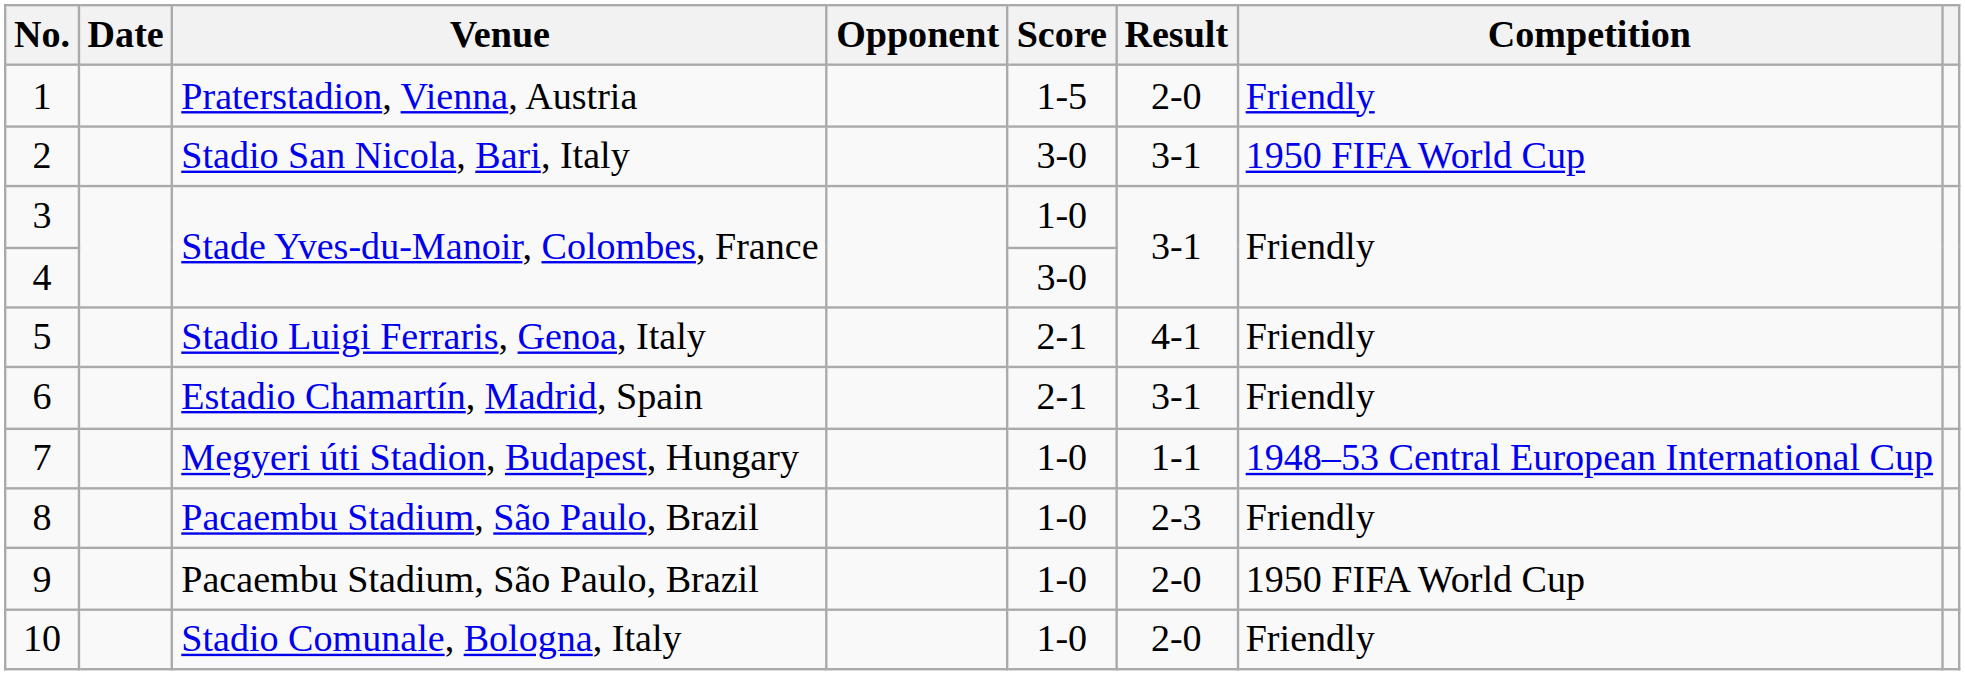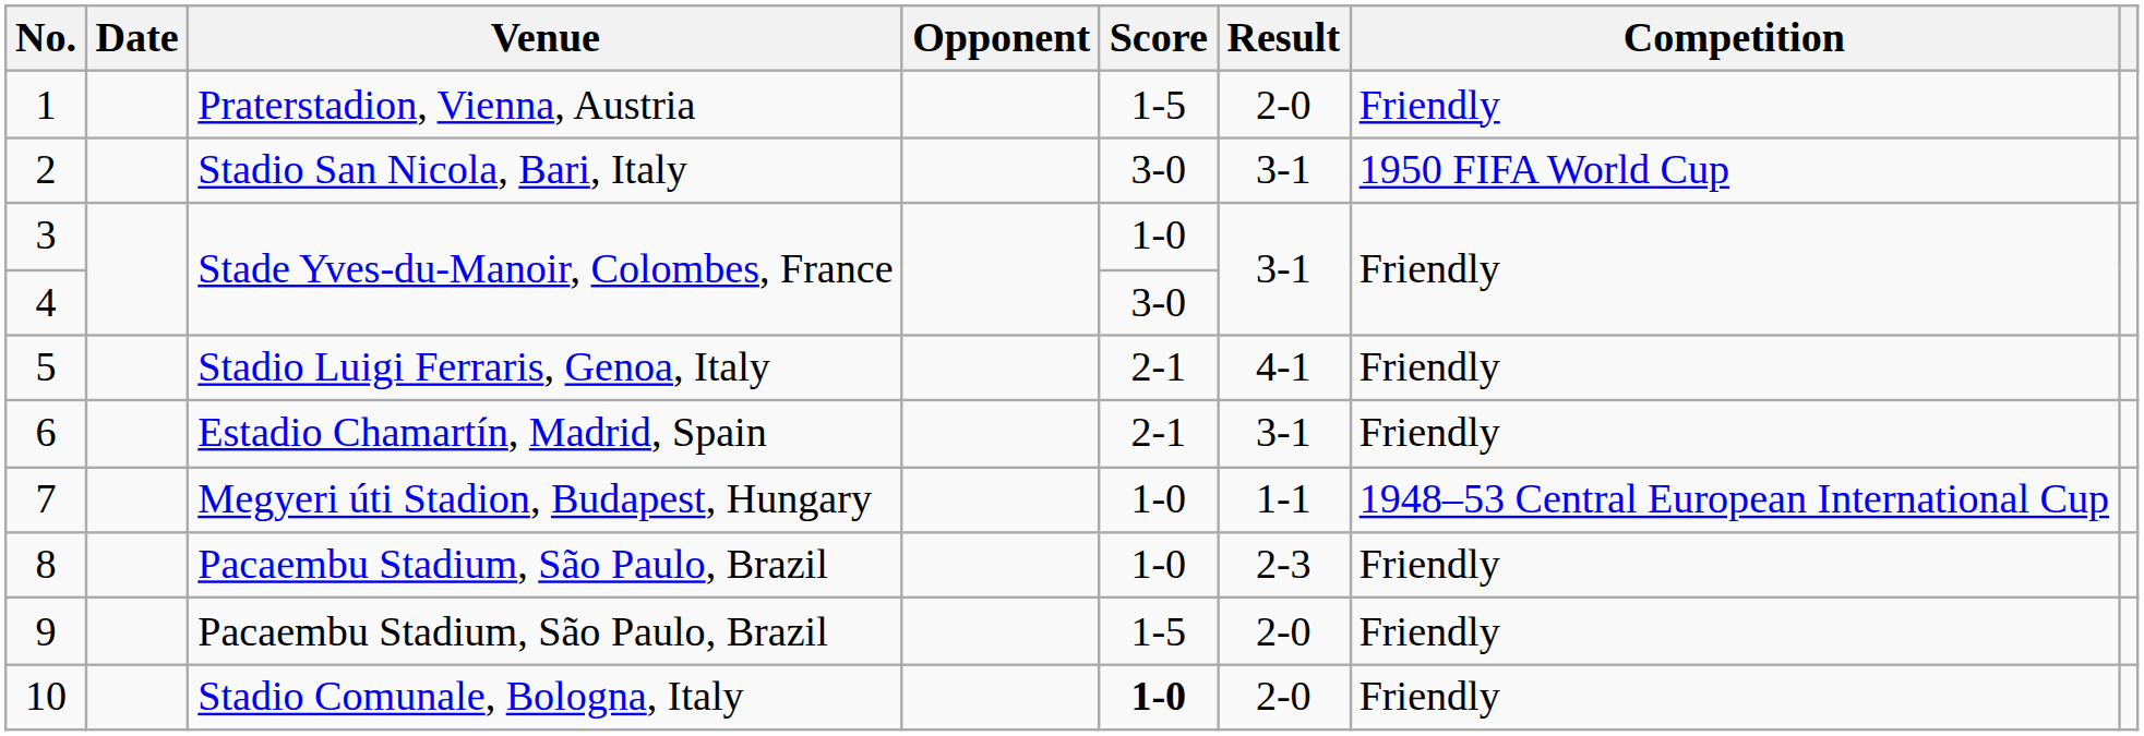 <table class="wikitable sortable">
 <tr>
 <th scope="col">No.</th>
 <th scope="col">Date</th>
 <th scope="col">Venue</th>
 <th scope="col">Opponent</th>
 <th scope="col">Score</th>
 <th scope="col">Result</th>
 <th scope="col">Competition</th>
 <th scope="col" class="unsortable"></th>
 </tr>
 <tr>
 <td style="text-align:center">1</td>
 <td></td>
 <td><a href='#'>Praterstadion</a>, <a href='#'>Vienna</a>, Austria</td>
 <td></td>
 <td style="text-align:center">1-5</td>
 <td style="text-align:center">2-0</td>
 <td><a href='#'>Friendly</a></td>
 <td></td>
 </tr>
 <tr>
 <td style="text-align:center">2</td>
 <td></td>
 <td><a href='#'>Stadio San Nicola</a>, <a href='#'>Bari</a>, Italy</td>
 <td></td>
 <td style="text-align:center">3-0</td>
 <td style="text-align:center">3-1</td>
 <td><a href='#'>1950 FIFA World Cup</a></td>
 <td></td>
 </tr>
 <tr>
 <td style="text-align:center">3</td>
 <td rowspan="2"></td>
 <td rowspan="2"><a href='#'>Stade Yves-du-Manoir</a>, <a href='#'>Colombes</a>, France</td>
 <td rowspan="2"></td>
 <td style="text-align:center">1-0</td>
 <td rowspan="2" style="text-align:center">3-1</td>
 <td rowspan="2">Friendly</td>
 <td rowspan="2"></td>
 </tr>
 <tr>
 <td style="text-align:center">4</td>
 <td style="text-align:center">3-0</td>
 </tr>
 <tr>
 <td style="text-align:center">5</td>
 <td></td>
 <td><a href='#'>Stadio Luigi Ferraris</a>, <a href='#'>Genoa</a>, Italy</td>
 <td></td>
 <td style="text-align:center">2-1</td>
 <td style="text-align:center">4-1</td>
 <td>Friendly</td>
 <td></td>
 </tr>
 <tr>
 <td style="text-align:center">6</td>
 <td></td>
 <td><a href='#'>Estadio Chamartín</a>, <a href='#'>Madrid</a>, Spain</td>
 <td></td>
 <td style="text-align:center">2-1</td>
 <td style="text-align:center">3-1</td>
 <td>Friendly</td>
 <td></td>
 </tr>
 <tr>
 <td style="text-align:center">7</td>
 <td></td>
 <td><a href='#'>Megyeri úti Stadion</a>, <a href='#'>Budapest</a>, Hungary</td>
 <td></td>
 <td style="text-align:center">1-0</td>
 <td style="text-align:center">1-1</td>
 <td><a href='#'>1948–53 Central European International Cup</a></td>
 <td></td>
 </tr>
 <tr>
 <td style="text-align:center">8</td>
 <td></td>
 <td><a href='#'>Pacaembu Stadium</a>, <a href='#'>São Paulo</a>, Brazil</td>
 <td></td>
 <td style="text-align:center">1-0</td>
 <td style="text-align:center">2-3</td>
 <td>Friendly</td>
 <td></td>
 </tr>
 <tr>
 <td style="text-align:center">9</td>
 <td></td>
 <td>Pacaembu Stadium, São Paulo, Brazil</td>
 <td></td>
-<td style="text-align:center">1-0</td>
+<td style="text-align:center">1-5</td>
 <td style="text-align:center">2-0</td>
-<td>1950 FIFA World Cup</td>
+<td>Friendly</td>
 <td></td>
 </tr>
 <tr>
 <td style="text-align:center">10</td>
 <td></td>
 <td><a href='#'>Stadio Comunale</a>, <a href='#'>Bologna</a>, Italy</td>
 <td></td>
-<td style="text-align:center">1-0</td>
+<td style="text-align:center"><strong>1-0</strong></td>
 <td style="text-align:center">2-0</td>
 <td>Friendly</td>
 <td></td>
 </tr>
 </table>
